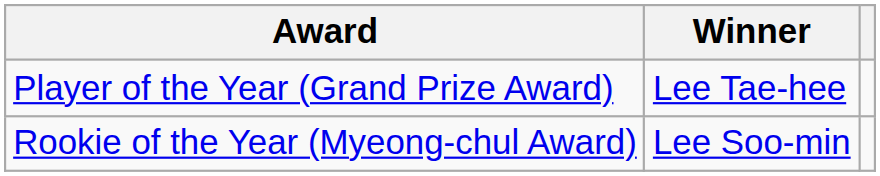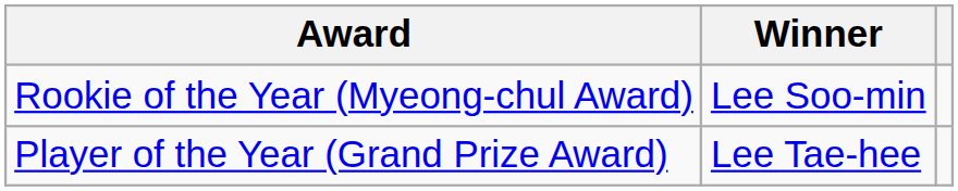 <table class="wikitable">
 <tr>
 <th>Award</th>
 <th>Winner</th>
 <th></th>
 </tr>
 <tr>
+<td><a href='#'>Rookie of the Year (Myeong-chul Award)</a></td>
+<td> <a href='#'>Lee Soo-min</a></td>
+<td></td>
+</tr>
+<tr>
 <td><a href='#'>Player of the Year (Grand Prize Award)</a></td>
 <td> <a href='#'>Lee Tae-hee</a></td>
 <td></td>
 </tr>
-<tr>
-<td><a href='#'>Rookie of the Year (Myeong-chul Award)</a></td>
-<td> <a href='#'>Lee Soo-min</a></td>
-<td></td>
-</tr>
 </table>
